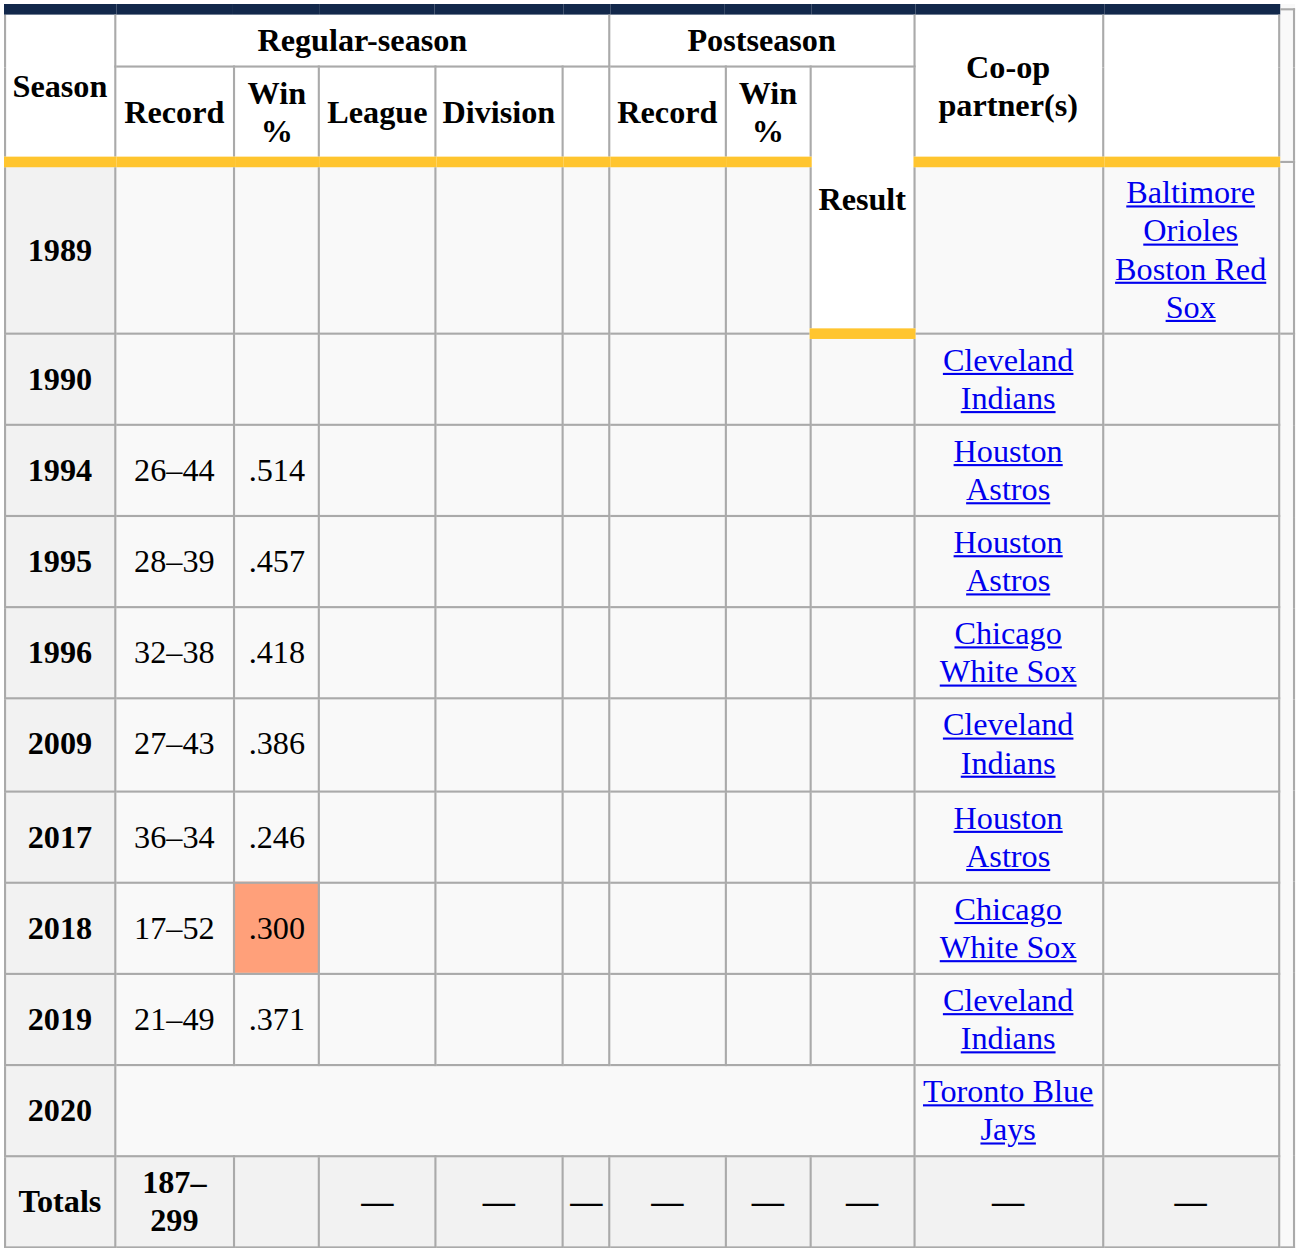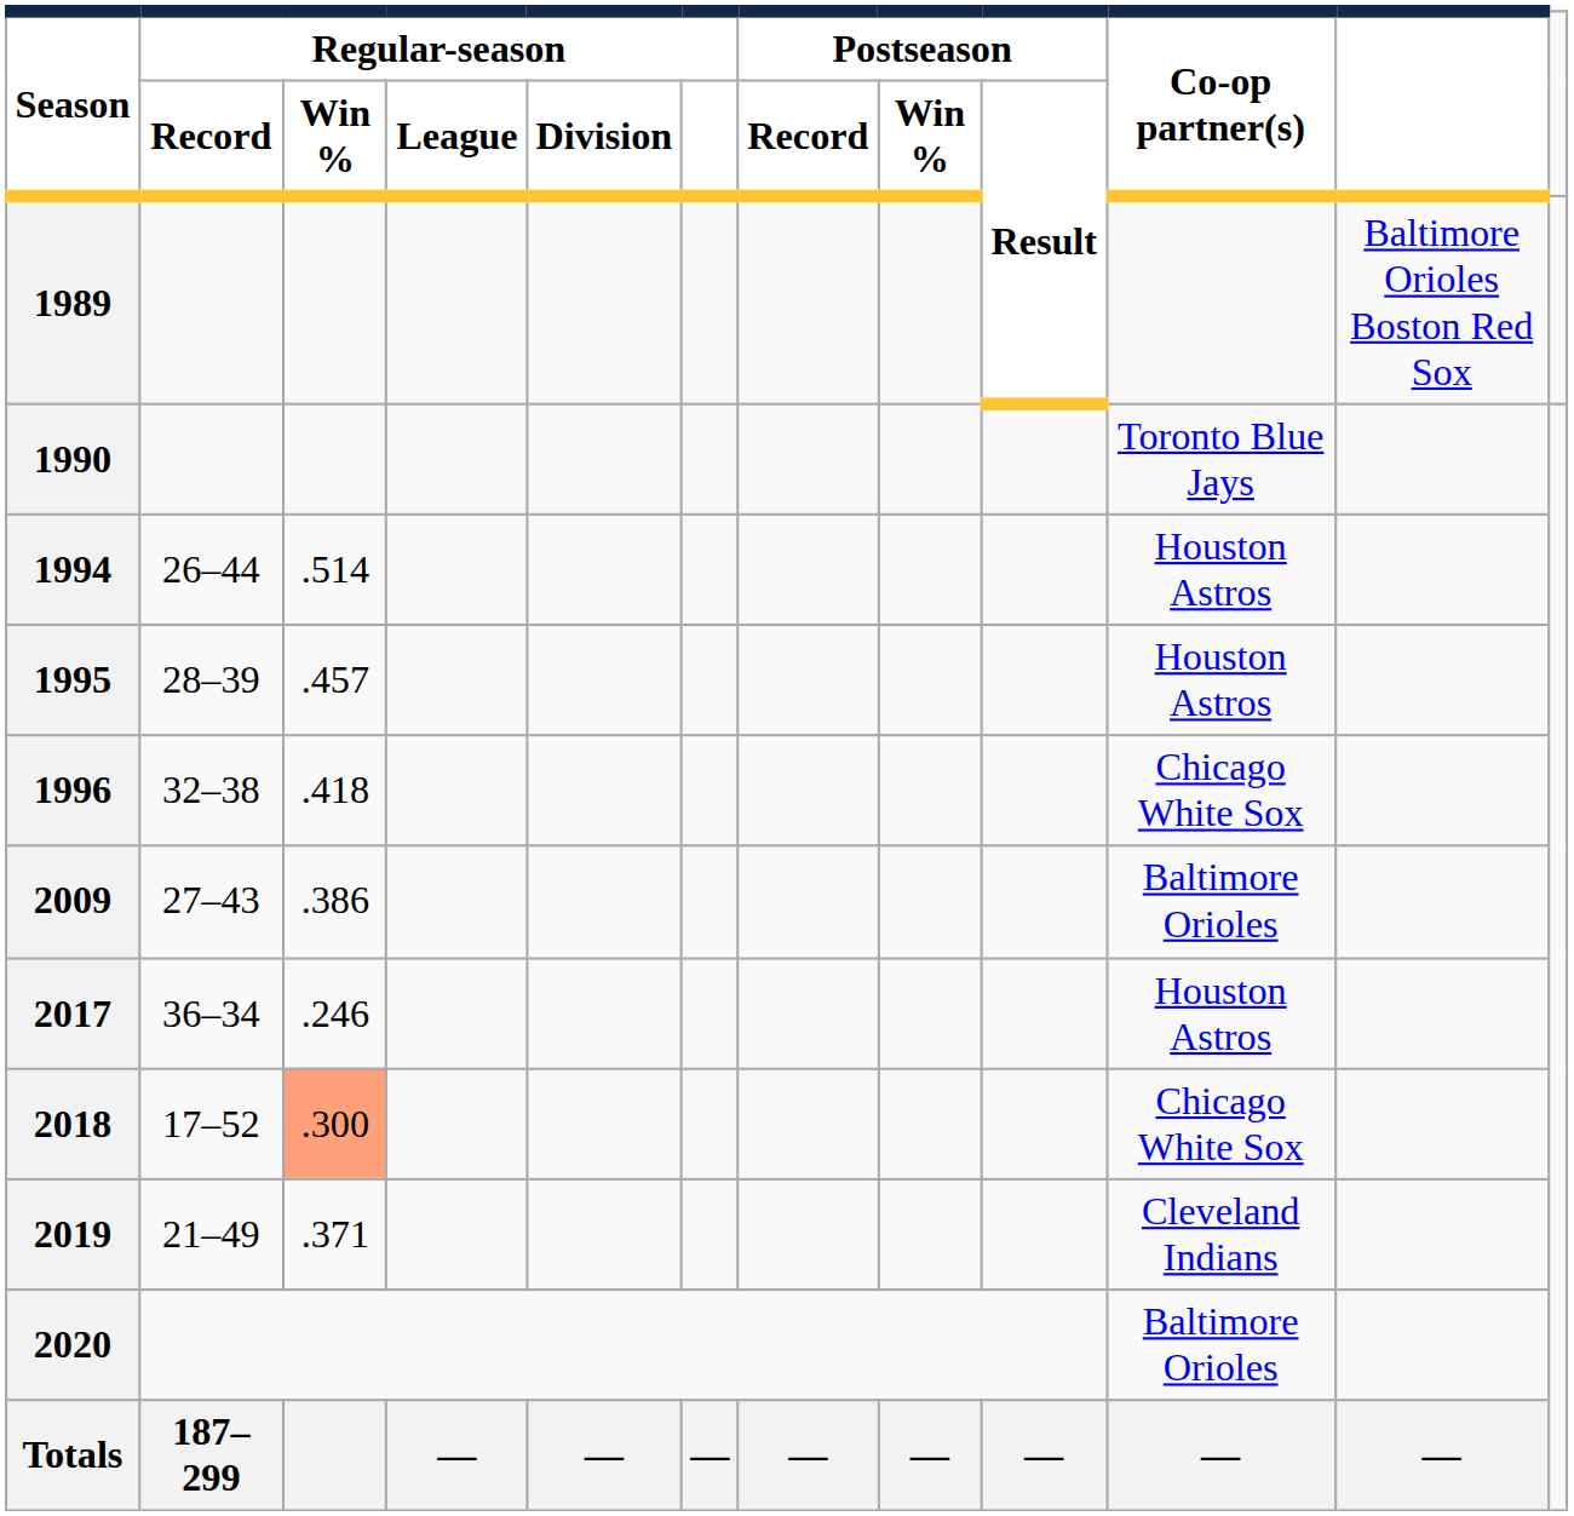 <table class="wikitable sortable plainrowheaders" style="font-size: 95%; text-align:center;">
 <tr>
 <th rowspan="2" scope="col" style="background-color:#ffffff; border-top:#12284B 5px solid; border-bottom:#FFC52F 5px solid; color:#000000">Season</th>
 <th colspan="5" scope="col" style="background-color:#ffffff; border-top:#12284B 5px solid; color:#000000">Regular-season</th>
 <th colspan="3" scope="col" style="background-color:#ffffff; border-top:#12284B 5px solid; color:#000000">Postseason</th>
 <th class="unsortable" rowspan="2" scope="col" style="background-color:#ffffff; border-top:#12284B 5px solid; border-bottom:#FFC52F 5px solid; color:#000000">Co-op partner(s)</th>
 <th class="unsortable" rowspan="2" scope="col" style="background-color:#ffffff; border-top:#12284B 5px solid; border-bottom:#FFC52F 5px solid; color:#000000"></th>
 </tr>
 <tr>
 <th scope="col" style="background-color:#ffffff; border-bottom:#FFC52F 5px solid; color:#000000">Record</th>
 <th scope="col" style="background-color:#ffffff; border-bottom:#FFC52F 5px solid; color:#000000">Win %</th>
 <th scope="col" style="background-color:#ffffff; border-bottom:#FFC52F 5px solid; color:#000000">League</th>
 <th scope="col" style="background-color:#ffffff; border-bottom:#FFC52F 5px solid; color:#000000">Division</th>
 <th scope="col" style="background-color:#ffffff; border-bottom:#FFC52F 5px solid; color:#000000"></th>
 <th scope="col" style="background-color:#ffffff; border-bottom:#FFC52F 5px solid; color:#000000">Record</th>
 <th scope="col" style="background-color:#ffffff; border-bottom:#FFC52F 5px solid; color:#000000">Win %</th>
 <th class="unsortable" rowspan="2" scope="col" style="background-color:#ffffff; border-bottom:#FFC52F 5px solid; color:#000000">Result</th>
 </tr>
 <tr>
 <th scope="row" style="text-align:center">1989</th>
 <td></td>
 <td></td>
 <td></td>
 <td></td>
 <td></td>
 <td></td>
 <td></td>
 <td></td>
 <td><a href='#'>Baltimore Orioles</a><br><a href='#'>Boston Red Sox</a></td>
 <td></td>
 </tr>
 <tr>
 <th scope="row" style="text-align:center">1990</th>
 <td></td>
 <td></td>
 <td></td>
 <td></td>
 <td></td>
 <td></td>
 <td></td>
 <td></td>
-<td><a href='#'>Cleveland Indians</a></td>
+<td><a href='#'>Toronto Blue Jays</a></td>
 <td></td>
 </tr>
 <tr>
 <th scope="row" style="text-align:center">1994</th>
 <td>26–44</td>
 <td>.514</td>
 <td></td>
 <td></td>
 <td></td>
 <td></td>
 <td></td>
 <td></td>
 <td><a href='#'>Houston Astros</a></td>
 <td></td>
 </tr>
 <tr>
 <th scope="row" style="text-align:center">1995</th>
 <td>28–39</td>
 <td>.457</td>
 <td></td>
 <td></td>
 <td></td>
 <td></td>
 <td></td>
 <td></td>
 <td><a href='#'>Houston Astros</a></td>
 <td></td>
 </tr>
 <tr>
 <th scope="row" style="text-align:center">1996</th>
 <td>32–38</td>
 <td>.418</td>
 <td></td>
 <td></td>
 <td></td>
 <td></td>
 <td></td>
 <td></td>
 <td><a href='#'>Chicago White Sox</a></td>
 <td></td>
 </tr>
 <tr>
 <th scope="row" style="text-align:center">2009</th>
 <td>27–43</td>
 <td>.386</td>
 <td></td>
 <td></td>
 <td></td>
 <td></td>
 <td></td>
 <td></td>
-<td><a href='#'>Cleveland Indians</a></td>
+<td><a href='#'>Baltimore Orioles</a></td>
 <td></td>
 </tr>
 <tr>
 <th scope="row" style="text-align:center">2017</th>
 <td>36–34</td>
 <td>.246</td>
 <td></td>
 <td></td>
 <td></td>
 <td></td>
 <td></td>
 <td></td>
 <td><a href='#'>Houston Astros</a></td>
 <td></td>
 </tr>
 <tr>
 <th scope="row" style="text-align:center">2018</th>
 <td>17–52</td>
 <td style="background: lightsalmon;">.300</td>
 <td></td>
 <td></td>
 <td></td>
 <td></td>
 <td></td>
 <td></td>
 <td><a href='#'>Chicago White Sox</a></td>
 <td></td>
 </tr>
 <tr>
 <th scope="row" style="text-align:center">2019</th>
 <td>21–49</td>
 <td>.371</td>
 <td></td>
 <td></td>
 <td></td>
 <td></td>
 <td></td>
 <td></td>
 <td><a href='#'>Cleveland Indians</a></td>
 <td></td>
 </tr>
 <tr>
 <th scope="row" style="text-align:center">2020</th>
 <td colspan="8"></td>
-<td><a href='#'>Toronto Blue Jays</a></td>
+<td><a href='#'>Baltimore Orioles</a></td>
 <td></td>
 </tr>
 <tr class="sortbottom">
 <th scope="row" style="text-align:center"><strong>Totals</strong></th>
 <th>187–299</th>
 <th></th>
 <th>—</th>
 <th>—</th>
 <th>—</th>
 <th>—</th>
 <th>—</th>
 <th>—</th>
 <th>—</th>
 <th>—</th>
 </tr>
 </table>
